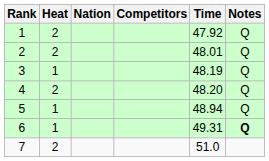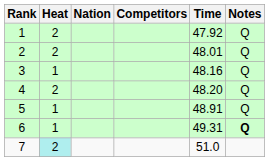 <table class="wikitable sortable" style="text-align:center">
 <tr>
 <th>Rank</th>
 <th>Heat</th>
 <th>Nation</th>
 <th>Competitors</th>
 <th>Time</th>
 <th>Notes</th>
 </tr>
 <tr bgcolor=ccffcc>
 <td>1</td>
 <td>2</td>
 <td align=left></td>
 <td align=left></td>
 <td>47.92</td>
 <td>Q</td>
 </tr>
 <tr bgcolor=ccffcc>
 <td>2</td>
 <td>2</td>
 <td align=left></td>
 <td align=left></td>
 <td>48.01</td>
 <td>Q</td>
 </tr>
 <tr bgcolor=ccffcc>
 <td>3</td>
 <td>1</td>
 <td align=left></td>
 <td align=left></td>
-<td>48.19</td>
+<td>48.16</td>
 <td>Q</td>
 </tr>
 <tr bgcolor=ccffcc>
 <td>4</td>
 <td>2</td>
 <td align=left></td>
 <td align=left></td>
 <td>48.20</td>
 <td>Q</td>
 </tr>
 <tr bgcolor=ccffcc>
 <td>5</td>
 <td>1</td>
 <td align=left></td>
 <td align=left></td>
-<td>48.94</td>
+<td>48.91</td>
 <td>Q</td>
 </tr>
 <tr bgcolor=ccffcc>
 <td>6</td>
 <td>1</td>
 <td align=left></td>
 <td align=left></td>
 <td>49.31</td>
 <td><strong>Q</strong></td>
 </tr>
 <tr>
 <td>7</td>
-<td>2</td>
+<td style="background: paleturquoise;">2</td>
 <td align=left></td>
 <td align=left></td>
 <td>51.0</td>
 <td></td>
 </tr>
 </table>
